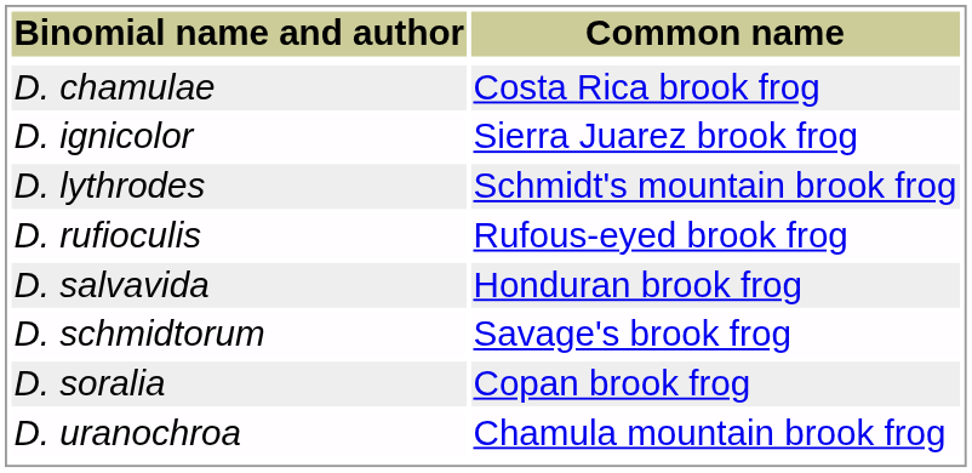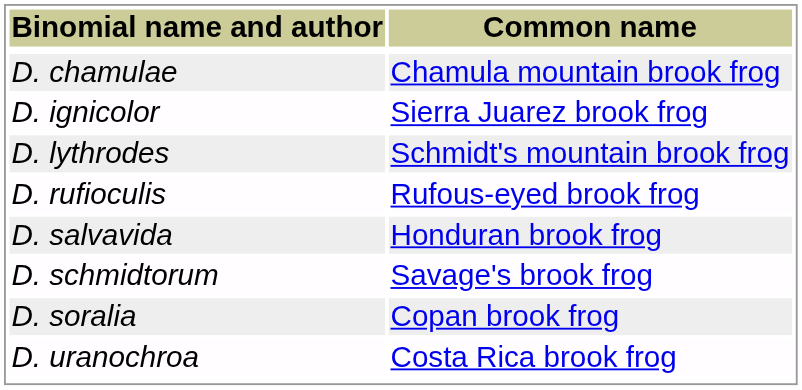 <table style="text-align:left; border:1px solid #999999; ">
 <tr style="background:#CCCC99; text-align: center; ">
 <th>Binomial name and author</th>
 <th>Common name</th>
 </tr>
 <tr>
 </tr>
 <tr style="background:#EEEEEE;">
 <td><em>D. chamulae</em> </td>
-<td><a href='#'>Costa Rica brook frog</a></td>
+<td><a href='#'>Chamula mountain brook frog</a></td>
 </tr>
 <tr style="background:#FFFDFF;">
 <td><em>D. ignicolor</em> </td>
 <td><a href='#'>Sierra Juarez brook frog</a></td>
 </tr>
 <tr style="background:#EEEEEE;">
 <td><em>D. lythrodes</em> </td>
 <td><a href='#'>Schmidt's mountain brook frog</a></td>
 </tr>
 <tr style="background:#FFFDFF;">
 <td><em>D. rufioculis</em> </td>
 <td><a href='#'>Rufous-eyed brook frog</a></td>
 </tr>
 <tr style="background:#EEEEEE;">
 <td><em>D. salvavida</em> </td>
 <td><a href='#'>Honduran brook frog</a></td>
 </tr>
 <tr style="background:#FFFDFF;">
 <td><em>D. schmidtorum</em> </td>
 <td><a href='#'>Savage's brook frog</a></td>
 </tr>
 <tr style="background:#EEEEEE;">
 <td><em>D. soralia</em> </td>
 <td><a href='#'>Copan brook frog</a></td>
 </tr>
 <tr style="background:#FFFDFF;">
 <td><em>D. uranochroa</em> </td>
-<td><a href='#'>Chamula mountain brook frog</a></td>
+<td><a href='#'>Costa Rica brook frog</a></td>
 </tr>
 <tr>
 </tr>
 </table>
